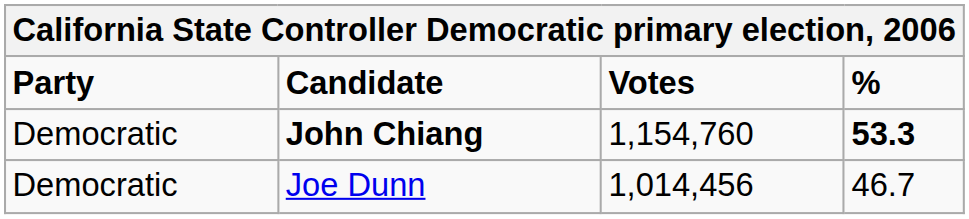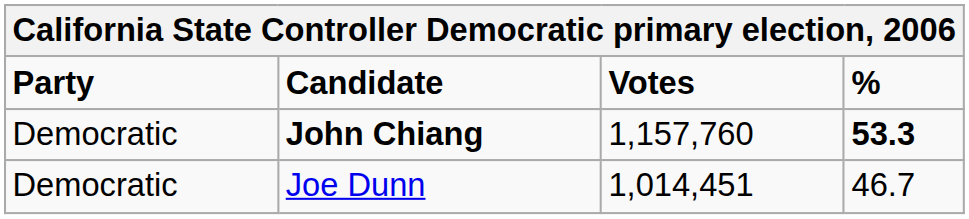 <table class="wikitable">
 <tr>
 <th colspan="4">California State Controller Democratic primary election, 2006</th>
 </tr>
 <tr>
 <td><strong>Party</strong></td>
 <td><strong>Candidate</strong></td>
 <td><strong>Votes</strong></td>
 <td><strong>%</strong></td>
 </tr>
 <tr>
 <td>Democratic</td>
 <td><strong>John Chiang</strong></td>
-<td>1,154,760</td>
+<td>1,157,760</td>
 <td><strong>53.3</strong></td>
 </tr>
 <tr>
 <td>Democratic</td>
 <td><a href='#'>Joe Dunn</a></td>
-<td>1,014,456</td>
+<td>1,014,451</td>
 <td>46.7</td>
 </tr>
 </table>
